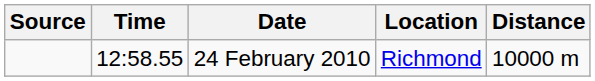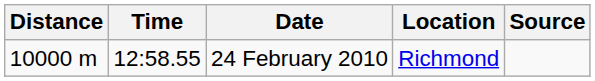 <table class="wikitable">
 <tr>
-<th>Source</th>
+<th>Distance</th>
 <th>Time</th>
 <th>Date</th>
 <th>Location</th>
-<th>Distance</th>
+<th>Source</th>
 </tr>
 <tr>
-<td></td>
+<td>10000 m</td>
 <td>12:58.55</td>
 <td>24 February 2010</td>
 <td><a href='#'>Richmond</a></td>
-<td>10000 m</td>
+<td></td>
 </tr>
 </table>
